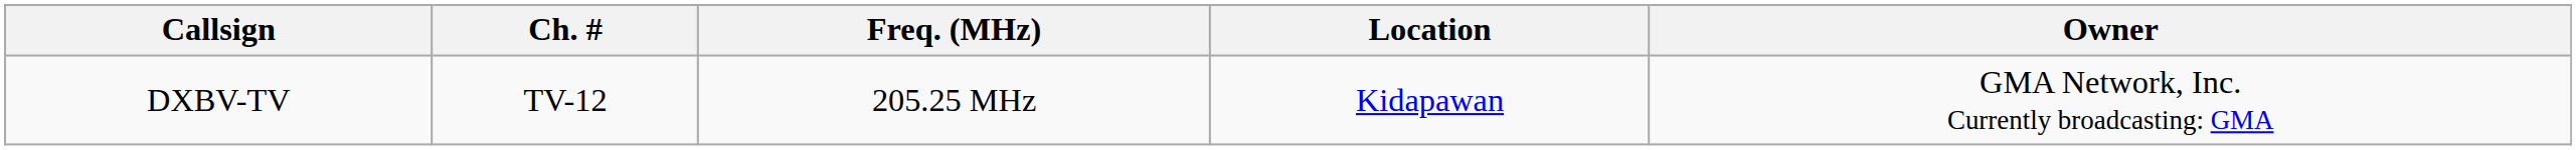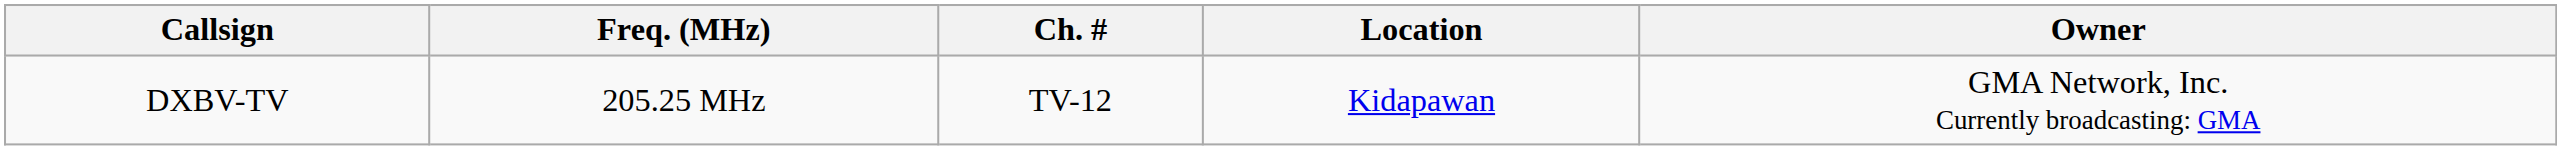 <table class="wikitable" style="width:100%; text-align:center;">
 <tr>
 <th>Callsign</th>
+<th>Freq. (MHz)</th>
 <th>Ch. #</th>
-<th>Freq. (MHz)</th>
 <th>Location</th>
 <th>Owner</th>
 </tr>
 <tr>
 <td>DXBV-TV</td>
+<td>205.25 MHz</td>
 <td>TV-12</td>
-<td>205.25 MHz</td>
 <td><a href='#'>Kidapawan</a></td>
 <td>GMA Network, Inc.<br><small>Currently broadcasting: <a href='#'>GMA</a></small></td>
 </tr>
 </table>
